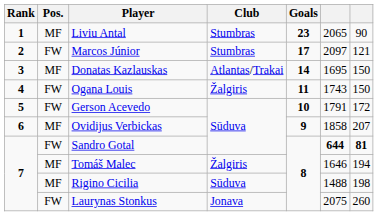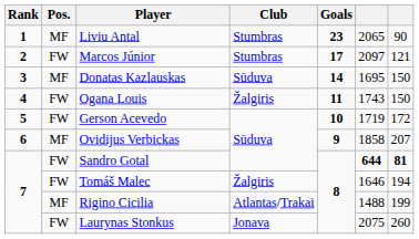 <table class="wikitable" style="text-align:center;">
 <tr>
 <th>Rank</th>
 <th width=35px>Pos.</th>
 <th width=180px>Player</th>
 <th>Club</th>
 <th>Goals</th>
 <th></th>
 <th></th>
 </tr>
 <tr>
 <td><strong>1</strong></td>
 <td>MF</td>
 <td align="left"> <a href='#'>Liviu Antal</a></td>
 <td align="left"><a href='#'>Stumbras</a></td>
 <td><strong>23</strong></td>
 <td>2065</td>
 <td>90</td>
 </tr>
 <tr>
 <td><strong>2</strong></td>
 <td>FW</td>
 <td align="left"> <a href='#'>Marcos Júnior</a></td>
 <td align="left"><a href='#'>Stumbras</a></td>
 <td><strong>17</strong></td>
 <td>2097</td>
 <td>121</td>
 </tr>
 <tr>
 <td><strong>3</strong></td>
 <td>MF</td>
 <td align="left"> <a href='#'>Donatas Kazlauskas</a></td>
-<td align="left"><a href='#'>Atlantas</a>/<a href='#'>Trakai</a></td>
+<td align="left"><a href='#'>Sūduva</a></td>
 <td><strong>14</strong></td>
 <td>1695</td>
 <td>150</td>
 </tr>
 <tr>
 <td><strong>4</strong></td>
 <td>FW</td>
 <td align="left"> <a href='#'>Ogana Louis</a></td>
 <td align="left"><a href='#'>Žalgiris</a></td>
 <td><strong>11</strong></td>
 <td>1743</td>
 <td>150</td>
 </tr>
 <tr>
 <td><strong>5</strong></td>
 <td>FW</td>
 <td align="left"> <a href='#'>Gerson Acevedo</a></td>
 <td align="left" rowspan=3><a href='#'>Sūduva</a></td>
 <td><strong>10</strong></td>
-<td>1791</td>
+<td>1719</td>
 <td>172</td>
 </tr>
 <tr>
 <td><strong>6</strong></td>
 <td>MF</td>
 <td align="left"> <a href='#'>Ovidijus Verbickas</a></td>
 <td><strong>9</strong></td>
 <td>1858</td>
 <td>207</td>
 </tr>
 <tr>
 <td rowspan=4><strong>7</strong></td>
 <td>FW</td>
 <td align="left"> <a href='#'>Sandro Gotal</a></td>
 <td rowspan=4><strong>8</strong></td>
 <td><strong>644</strong></td>
 <td><strong>81</strong></td>
 </tr>
 <tr>
-<td>MF</td>
+<td>FW</td>
 <td align="left"> <a href='#'>Tomáš Malec</a></td>
 <td align="left"><a href='#'>Žalgiris</a></td>
 <td>1646</td>
 <td>194</td>
 </tr>
 <tr>
 <td>MF</td>
 <td align="left"> <a href='#'>Rigino Cicilia</a></td>
-<td align="left"><a href='#'>Sūduva</a></td>
+<td align="left"><a href='#'>Atlantas</a>/<a href='#'>Trakai</a></td>
 <td>1488</td>
-<td>198</td>
+<td>199</td>
 </tr>
 <tr>
 <td>FW</td>
 <td align="left"> <a href='#'>Laurynas Stonkus</a></td>
 <td align="left"><a href='#'>Jonava</a></td>
 <td>2075</td>
 <td>260</td>
 </tr>
 </table>
